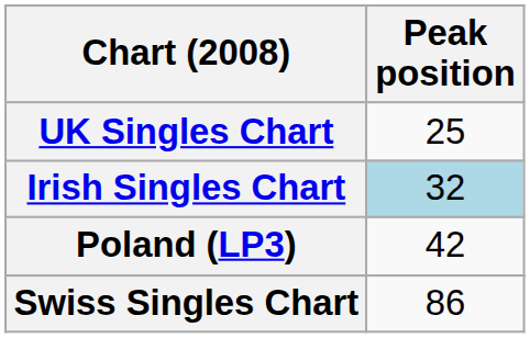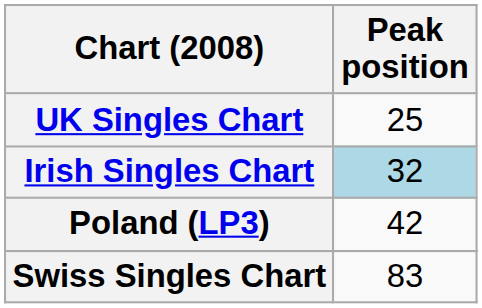 <table class="wikitable sortable plainrowheaders" style="text-align:center">
 <tr>
 <th>Chart (2008)</th>
 <th>Peak<br>position</th>
 </tr>
 <tr>
 <th scope="row"><a href='#'>UK Singles Chart</a></th>
 <td>25</td>
 </tr>
 <tr>
 <th scope="row"><a href='#'>Irish Singles Chart</a></th>
 <td style="background: lightblue;">32</td>
 </tr>
 <tr>
 <th scope="row">Poland (<a href='#'>LP3</a>)</th>
 <td>42</td>
 </tr>
 <tr>
 </tr>
 <tr>
 <th scope="row">Swiss Singles Chart</th>
-<td>86</td>
+<td>83</td>
 </tr>
 </table>
